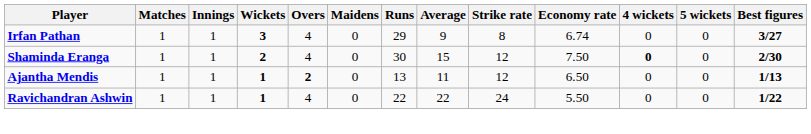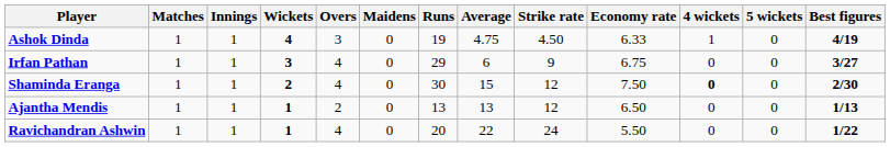 <table class="wikitable" style="text-align:center">
 <tr>
 <th scope="col">Player</th>
 <th scope="col">Matches</th>
 <th scope="col">Innings</th>
 <th scope="col">Wickets</th>
 <th scope="col">Overs</th>
 <th scope="col">Maidens</th>
 <th scope="col">Runs</th>
 <th scope="col">Average</th>
 <th scope="col">Strike rate</th>
 <th scope="col">Economy rate</th>
 <th scope="col">4 wickets</th>
 <th scope="col">5 wickets</th>
 <th scope="col">Best figures</th>
 </tr>
 <tr>
+<td align="left"><strong> <a href='#'>Ashok Dinda</a></strong></td>
+<td>1</td>
+<td>1</td>
+<td><strong>4</strong></td>
+<td>3</td>
+<td>0</td>
+<td>19</td>
+<td>4.75</td>
+<td>4.50</td>
+<td>6.33</td>
+<td>1</td>
+<td>0</td>
+<td><strong>4/19</strong></td>
+</tr>
+<tr>
 <td align="left"><strong> <a href='#'>Irfan Pathan</a></strong></td>
 <td>1</td>
 <td>1</td>
 <td><strong>3</strong></td>
 <td>4</td>
 <td>0</td>
 <td>29</td>
+<td>6</td>
 <td>9</td>
-<td>8</td>
-<td>6.74</td>
+<td>6.75</td>
 <td>0</td>
 <td>0</td>
 <td><strong>3/27</strong></td>
 </tr>
 <tr>
 <td align="left"><strong> <a href='#'>Shaminda Eranga</a></strong></td>
 <td>1</td>
 <td>1</td>
 <td><strong>2</strong></td>
 <td>4</td>
 <td>0</td>
 <td>30</td>
 <td>15</td>
 <td>12</td>
 <td>7.50</td>
 <td><strong>0</strong></td>
 <td>0</td>
 <td><strong>2/30</strong></td>
 </tr>
 <tr>
 <td align="left"><strong> <a href='#'>Ajantha Mendis</a></strong></td>
 <td>1</td>
 <td>1</td>
 <td><strong>1</strong></td>
-<td><strong>2</strong></td>
+<td>2</td>
 <td>0</td>
 <td>13</td>
-<td>11</td>
+<td>13</td>
 <td>12</td>
 <td>6.50</td>
 <td>0</td>
 <td>0</td>
 <td><strong>1/13</strong></td>
 </tr>
 <tr>
 <td align="left"><strong> <a href='#'>Ravichandran Ashwin</a></strong></td>
 <td>1</td>
 <td>1</td>
 <td><strong>1</strong></td>
 <td>4</td>
 <td>0</td>
-<td>22</td>
+<td>20</td>
 <td>22</td>
 <td>24</td>
 <td>5.50</td>
 <td>0</td>
 <td>0</td>
 <td><strong>1/22</strong></td>
 </tr>
 </table>
